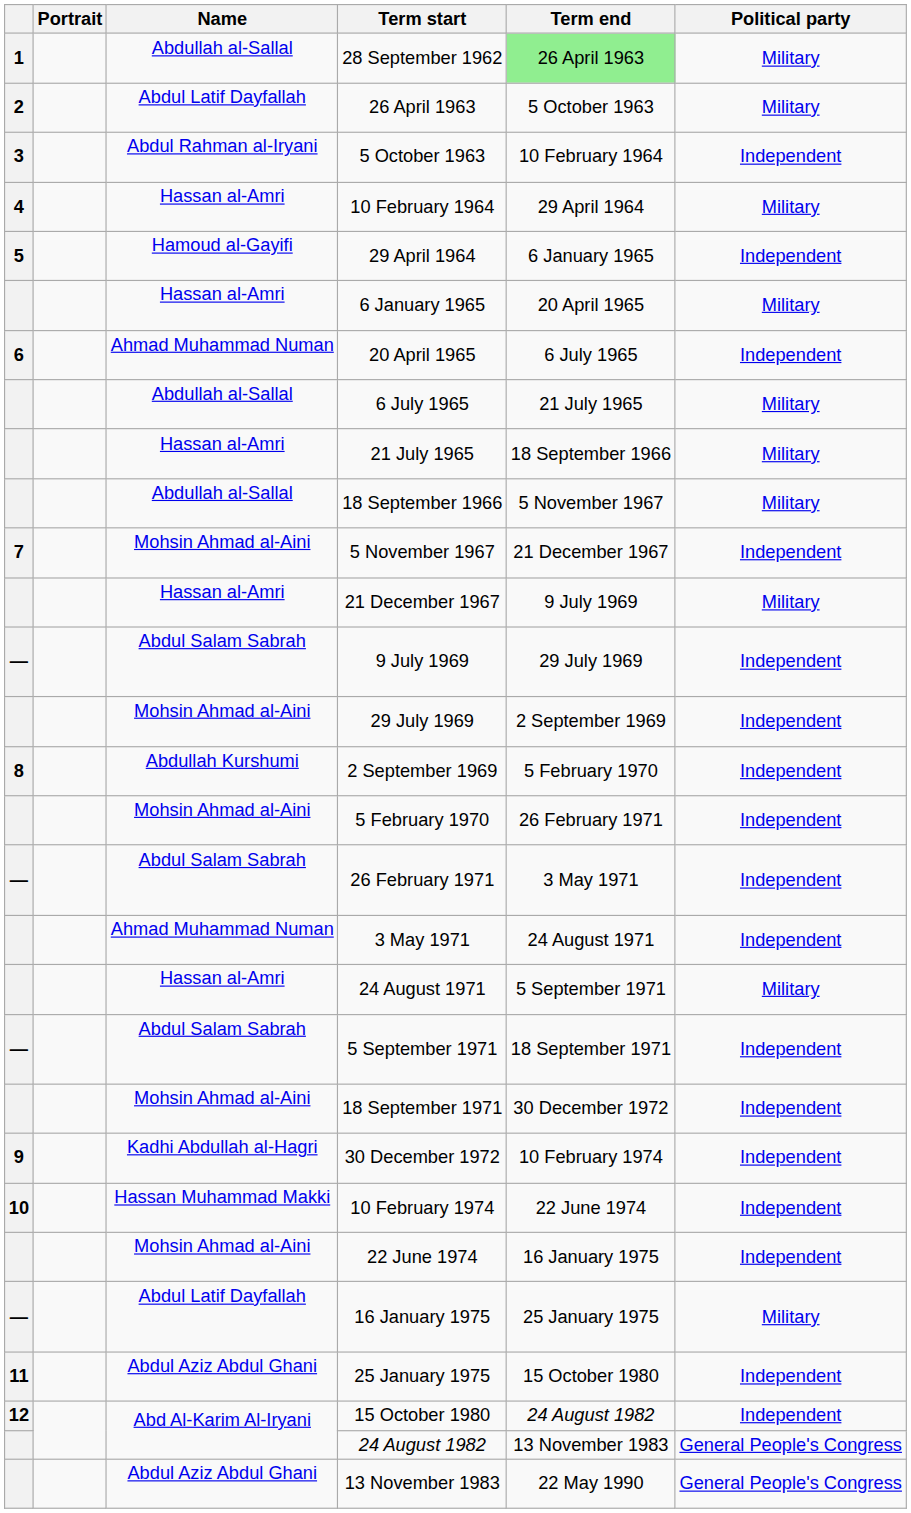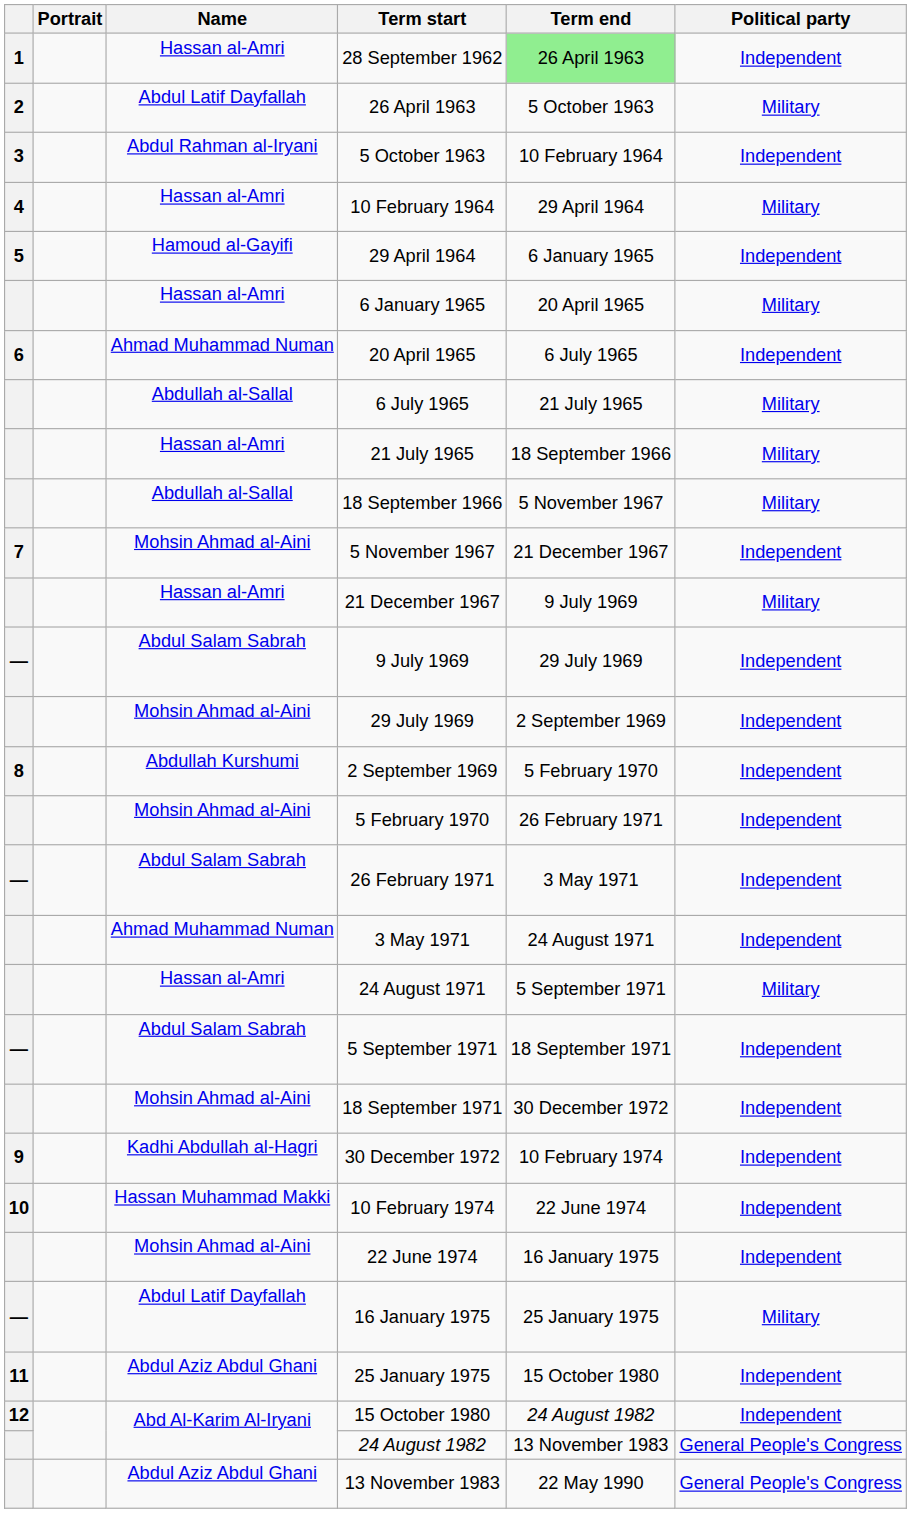 <table class="wikitable" style="text-align:center">
 <tr>
 <th></th>
 <th>Portrait</th>
 <th>Name<br></th>
 <th>Term start</th>
 <th>Term end</th>
 <th>Political party</th>
 </tr>
 <tr>
 <th>1</th>
 <td></td>
-<td><a href='#'>Abdullah al-Sallal</a><br><br></td>
+<td><a href='#'>Hassan al-Amri</a><br><br></td>
 <td>28 September 1962</td>
 <td style="background: lightgreen;">26 April 1963</td>
-<td><a href='#'>Military</a></td>
+<td><a href='#'>Independent</a></td>
 </tr>
 <tr>
 <th>2</th>
 <td></td>
 <td><a href='#'>Abdul Latif Dayfallah</a><br><br></td>
 <td>26 April 1963</td>
 <td>5 October 1963</td>
 <td><a href='#'>Military</a></td>
 </tr>
 <tr>
 <th>3</th>
 <td></td>
 <td><a href='#'>Abdul Rahman al-Iryani</a><br><br></td>
 <td>5 October 1963</td>
 <td>10 February 1964</td>
 <td><a href='#'>Independent</a></td>
 </tr>
 <tr>
 <th>4</th>
 <td></td>
 <td><a href='#'>Hassan al-Amri</a><br><br></td>
 <td>10 February 1964</td>
 <td>29 April 1964</td>
 <td><a href='#'>Military</a></td>
 </tr>
 <tr>
 <th>5</th>
 <td></td>
 <td><a href='#'>Hamoud al-Gayifi</a><br><br></td>
 <td>29 April 1964</td>
 <td>6 January 1965</td>
 <td><a href='#'>Independent</a></td>
 </tr>
 <tr>
 <th></th>
 <td></td>
 <td><a href='#'>Hassan al-Amri</a><br><br></td>
 <td>6 January 1965</td>
 <td>20 April 1965</td>
 <td><a href='#'>Military</a></td>
 </tr>
 <tr>
 <th>6</th>
 <td></td>
 <td><a href='#'>Ahmad Muhammad Numan</a><br><br></td>
 <td>20 April 1965</td>
 <td>6 July 1965</td>
 <td><a href='#'>Independent</a></td>
 </tr>
 <tr>
 <th></th>
 <td></td>
 <td><a href='#'>Abdullah al-Sallal</a><br><br></td>
 <td>6 July 1965</td>
 <td>21 July 1965</td>
 <td><a href='#'>Military</a></td>
 </tr>
 <tr>
 <th></th>
 <td></td>
 <td><a href='#'>Hassan al-Amri</a><br><br></td>
 <td>21 July 1965</td>
 <td>18 September 1966</td>
 <td><a href='#'>Military</a></td>
 </tr>
 <tr>
 <th></th>
 <td></td>
 <td><a href='#'>Abdullah al-Sallal</a><br><br></td>
 <td>18 September 1966</td>
 <td>5 November 1967</td>
 <td><a href='#'>Military</a></td>
 </tr>
 <tr>
 <th>7</th>
 <td></td>
 <td><a href='#'>Mohsin Ahmad al-Aini</a><br><br></td>
 <td>5 November 1967</td>
 <td>21 December 1967</td>
 <td><a href='#'>Independent</a></td>
 </tr>
 <tr>
 <th></th>
 <td></td>
 <td><a href='#'>Hassan al-Amri</a><br><br></td>
 <td>21 December 1967</td>
 <td>9 July 1969</td>
 <td><a href='#'>Military</a></td>
 </tr>
 <tr>
 <th>—</th>
 <td></td>
 <td><a href='#'>Abdul Salam Sabrah</a><br><br><br></td>
 <td>9 July 1969</td>
 <td>29 July 1969</td>
 <td><a href='#'>Independent</a></td>
 </tr>
 <tr>
 <th></th>
 <td></td>
 <td><a href='#'>Mohsin Ahmad al-Aini</a><br><br></td>
 <td>29 July 1969</td>
 <td>2 September 1969</td>
 <td><a href='#'>Independent</a></td>
 </tr>
 <tr>
 <th>8</th>
 <td></td>
 <td><a href='#'>Abdullah Kurshumi</a><br><br></td>
 <td>2 September 1969</td>
 <td>5 February 1970</td>
 <td><a href='#'>Independent</a></td>
 </tr>
 <tr>
 <th></th>
 <td></td>
 <td><a href='#'>Mohsin Ahmad al-Aini</a><br><br></td>
 <td>5 February 1970</td>
 <td>26 February 1971</td>
 <td><a href='#'>Independent</a></td>
 </tr>
 <tr>
 <th>—</th>
 <td></td>
 <td><a href='#'>Abdul Salam Sabrah</a><br><br><br></td>
 <td>26 February 1971</td>
 <td>3 May 1971</td>
 <td><a href='#'>Independent</a></td>
 </tr>
 <tr>
 <th></th>
 <td></td>
 <td><a href='#'>Ahmad Muhammad Numan</a><br><br></td>
 <td>3 May 1971</td>
 <td>24 August 1971</td>
 <td><a href='#'>Independent</a></td>
 </tr>
 <tr>
 <th></th>
 <td></td>
 <td><a href='#'>Hassan al-Amri</a><br><br></td>
 <td>24 August 1971</td>
 <td>5 September 1971</td>
 <td><a href='#'>Military</a></td>
 </tr>
 <tr>
 <th>—</th>
 <td></td>
 <td><a href='#'>Abdul Salam Sabrah</a><br><br><br></td>
 <td>5 September 1971</td>
 <td>18 September 1971</td>
 <td><a href='#'>Independent</a></td>
 </tr>
 <tr>
 <th></th>
 <td></td>
 <td><a href='#'>Mohsin Ahmad al-Aini</a><br><br></td>
 <td>18 September 1971</td>
 <td>30 December 1972</td>
 <td><a href='#'>Independent</a></td>
 </tr>
 <tr>
 <th>9</th>
 <td></td>
 <td><a href='#'>Kadhi Abdullah al-Hagri</a><br><br></td>
 <td>30 December 1972</td>
 <td>10 February 1974</td>
 <td><a href='#'>Independent</a></td>
 </tr>
 <tr>
 <th>10</th>
 <td></td>
 <td><a href='#'>Hassan Muhammad Makki</a><br><br></td>
 <td>10 February 1974</td>
 <td>22 June 1974</td>
 <td><a href='#'>Independent</a></td>
 </tr>
 <tr>
 <th></th>
 <td></td>
 <td><a href='#'>Mohsin Ahmad al-Aini</a><br><br></td>
 <td>22 June 1974</td>
 <td>16 January 1975</td>
 <td><a href='#'>Independent</a></td>
 </tr>
 <tr>
 <th>—</th>
 <td></td>
 <td><a href='#'>Abdul Latif Dayfallah</a><br><br><br></td>
 <td>16 January 1975</td>
 <td>25 January 1975</td>
 <td><a href='#'>Military</a></td>
 </tr>
 <tr>
 <th>11</th>
 <td></td>
 <td><a href='#'>Abdul Aziz Abdul Ghani</a><br><br></td>
 <td>25 January 1975</td>
 <td>15 October 1980</td>
 <td><a href='#'>Independent</a></td>
 </tr>
 <tr>
 <th>12</th>
 <td rowspan=2></td>
 <td rowspan=2><a href='#'>Abd Al-Karim Al-Iryani</a><br><br></td>
 <td>15 October 1980</td>
 <td><em>24 August 1982</em></td>
 <td><a href='#'>Independent</a></td>
 </tr>
 <tr>
 <th></th>
 <td><em>24 August 1982</em></td>
 <td>13 November 1983</td>
 <td><a href='#'>General People's Congress</a></td>
 </tr>
 <tr>
 <th></th>
 <td></td>
 <td><a href='#'>Abdul Aziz Abdul Ghani</a><br><br></td>
 <td>13 November 1983</td>
 <td>22 May 1990</td>
 <td><a href='#'>General People's Congress</a></td>
 </tr>
 </table>
